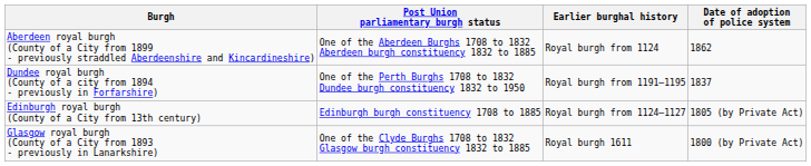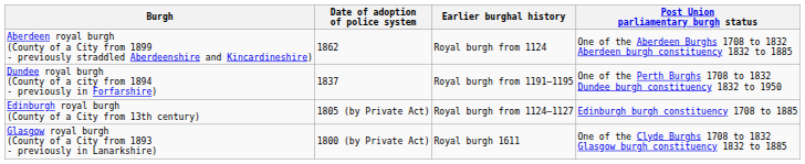 <table class="wikitable">
 <tr>
 <th>Burgh</th>
+<th>Date of adoption <br> of police system</th>
+<th>Earlier burghal history</th>
 <th><a href='#'>Post Union</a> <br> <a href='#'>parliamentary burgh</a> status</th>
-<th>Earlier burghal history</th>
-<th>Date of adoption <br> of police system</th>
 </tr>
 <tr>
 <td><a href='#'>Aberdeen</a> royal burgh <br> (County of a City from 1899 <br> - previously straddled <a href='#'>Aberdeenshire</a> and <a href='#'>Kincardineshire</a>)</td>
+<td>1862 </td>
+<td>Royal burgh from 1124</td>
 <td>One of the <a href='#'>Aberdeen Burghs</a> 1708 to 1832 <br> <a href='#'>Aberdeen burgh constituency</a> 1832 to 1885</td>
-<td>Royal burgh from 1124</td>
-<td>1862 </td>
 </tr>
 <tr>
 <td><a href='#'>Dundee</a> royal burgh <br> (County of a city from 1894 <br> - previously in <a href='#'>Forfarshire</a>)</td>
+<td>1837</td>
+<td>Royal burgh from 1191–1195</td>
 <td>One of the <a href='#'>Perth Burghs</a> 1708 to 1832 <br> <a href='#'>Dundee burgh constituency</a> 1832 to 1950</td>
-<td>Royal burgh from 1191–1195</td>
-<td>1837</td>
 </tr>
 <tr>
 <td><a href='#'>Edinburgh</a> royal burgh <br> (County of a City from 13th century)</td>
+<td>1805 (by Private Act)</td>
+<td>Royal burgh from 1124–1127</td>
 <td><a href='#'>Edinburgh burgh constituency</a> 1708 to 1885</td>
-<td>Royal burgh from 1124–1127</td>
-<td>1805 (by Private Act)</td>
 </tr>
 <tr>
 <td><a href='#'>Glasgow</a> royal burgh <br> (County of a City from 1893<br> - previously in Lanarkshire)</td>
+<td>1800 (by Private Act)</td>
+<td>Royal burgh 1611</td>
 <td>One of the <a href='#'>Clyde Burghs</a> 1708 to 1832 <br> <a href='#'>Glasgow burgh constituency</a> 1832 to 1885</td>
-<td>Royal burgh 1611</td>
-<td>1800 (by Private Act)</td>
 </tr>
 </table>
